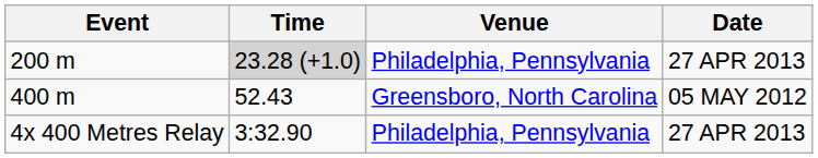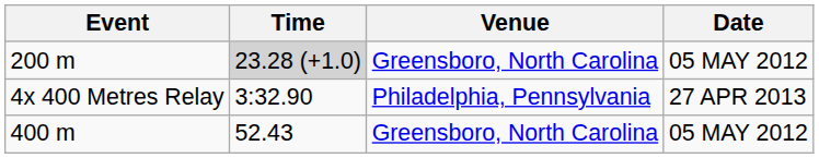 <table class="wikitable">
 <tr>
 <th>Event</th>
 <th>Time</th>
 <th>Venue</th>
 <th>Date</th>
 </tr>
 <tr>
 <td>200 m</td>
 <td style="background: lightgrey;">23.28 (+1.0)</td>
+<td><a href='#'>Greensboro, North Carolina</a></td>
+<td>05 MAY 2012</td>
+</tr>
+<tr>
+<td>4x 400 Metres Relay</td>
+<td>3:32.90</td>
 <td><a href='#'>Philadelphia, Pennsylvania</a></td>
 <td>27 APR 2013</td>
 </tr>
 <tr>
 <td>400 m</td>
 <td>52.43</td>
 <td><a href='#'>Greensboro, North Carolina</a></td>
 <td>05 MAY 2012</td>
 </tr>
-<tr>
-<td>4x 400 Metres Relay</td>
-<td>3:32.90</td>
-<td><a href='#'>Philadelphia, Pennsylvania</a></td>
-<td>27 APR 2013</td>
-</tr>
 </table>
